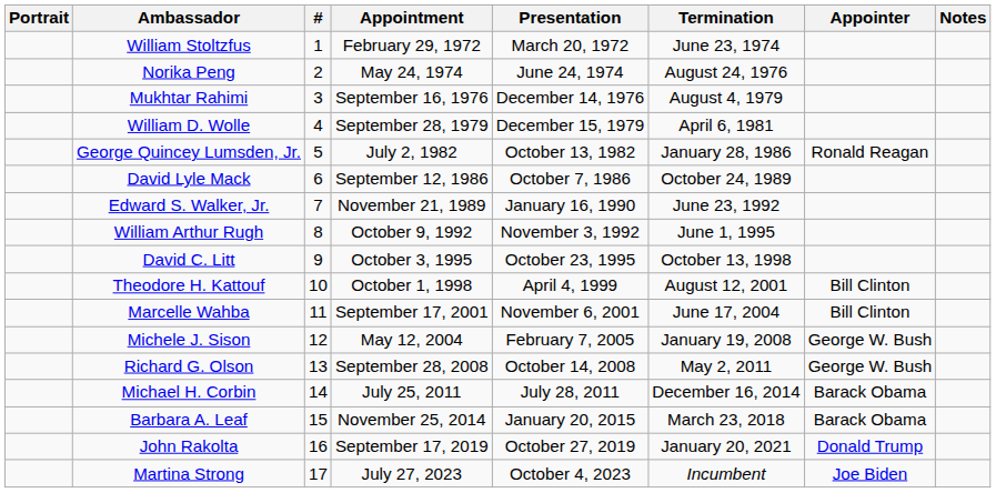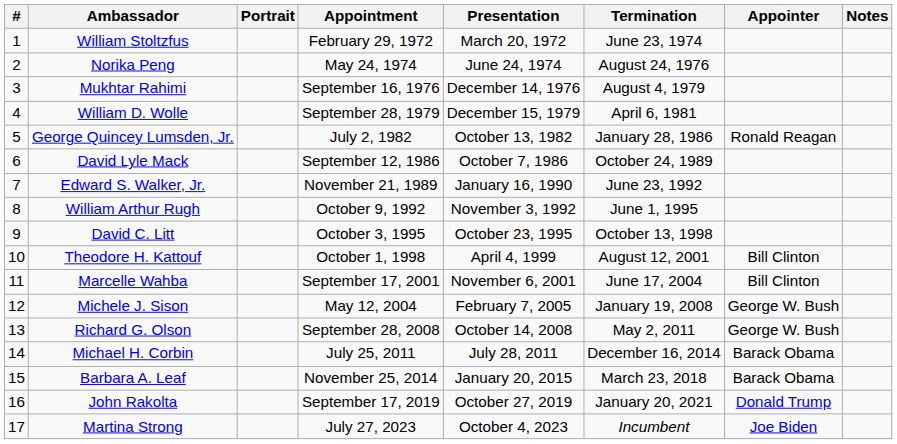 <table class=wikitable style="text-align:center">
 <tr>
+<th>#</th>
+<th>Ambassador</th>
 <th>Portrait</th>
-<th>Ambassador</th>
-<th>#</th>
 <th>Appointment</th>
 <th>Presentation</th>
 <th>Termination</th>
 <th>Appointer</th>
 <th>Notes</th>
 </tr>
 <tr>
+<td>1</td>
+<td><a href='#'>William Stoltzfus</a></td>
 <td></td>
-<td><a href='#'>William Stoltzfus</a></td>
-<td>1</td>
 <td>February 29, 1972</td>
 <td>March 20, 1972</td>
 <td>June 23, 1974</td>
 <td></td>
 <td></td>
 </tr>
 <tr>
+<td>2</td>
+<td><a href='#'>Norika Peng</a></td>
 <td></td>
-<td><a href='#'>Norika Peng</a></td>
-<td>2</td>
 <td>May 24, 1974</td>
 <td>June 24, 1974</td>
 <td>August 24, 1976</td>
 <td></td>
 <td></td>
 </tr>
 <tr>
+<td>3</td>
+<td><a href='#'>Mukhtar Rahimi</a></td>
 <td></td>
-<td><a href='#'>Mukhtar Rahimi</a></td>
-<td>3</td>
 <td>September 16, 1976</td>
 <td>December 14, 1976</td>
 <td>August 4, 1979</td>
 <td></td>
 <td></td>
 </tr>
 <tr>
+<td>4</td>
+<td><a href='#'>William D. Wolle</a></td>
 <td></td>
-<td><a href='#'>William D. Wolle</a></td>
-<td>4</td>
 <td>September 28, 1979</td>
 <td>December 15, 1979</td>
 <td>April 6, 1981</td>
 <td></td>
 <td></td>
 </tr>
 <tr>
+<td>5</td>
+<td><a href='#'>George Quincey Lumsden, Jr.</a></td>
 <td></td>
-<td><a href='#'>George Quincey Lumsden, Jr.</a></td>
-<td>5</td>
 <td>July 2, 1982</td>
 <td>October 13, 1982</td>
 <td>January 28, 1986</td>
 <td>Ronald Reagan</td>
 <td></td>
 </tr>
 <tr>
+<td>6</td>
+<td><a href='#'>David Lyle Mack</a></td>
 <td></td>
-<td><a href='#'>David Lyle Mack</a></td>
-<td>6</td>
 <td>September 12, 1986</td>
 <td>October 7, 1986</td>
 <td>October 24, 1989</td>
 <td></td>
 <td></td>
 </tr>
 <tr>
+<td>7</td>
+<td><a href='#'>Edward S. Walker, Jr.</a></td>
 <td></td>
-<td><a href='#'>Edward S. Walker, Jr.</a></td>
-<td>7</td>
 <td>November 21, 1989</td>
 <td>January 16, 1990</td>
 <td>June 23, 1992</td>
 <td></td>
 <td></td>
 </tr>
 <tr>
+<td>8</td>
+<td><a href='#'>William Arthur Rugh</a></td>
 <td></td>
-<td><a href='#'>William Arthur Rugh</a></td>
-<td>8</td>
 <td>October 9, 1992</td>
 <td>November 3, 1992</td>
 <td>June 1, 1995</td>
 <td></td>
 <td></td>
 </tr>
 <tr>
+<td>9</td>
+<td><a href='#'>David C. Litt</a></td>
 <td></td>
-<td><a href='#'>David C. Litt</a></td>
-<td>9</td>
 <td>October 3, 1995</td>
 <td>October 23, 1995</td>
 <td>October 13, 1998</td>
 <td></td>
 <td></td>
 </tr>
 <tr>
+<td>10</td>
+<td><a href='#'>Theodore H. Kattouf</a></td>
 <td></td>
-<td><a href='#'>Theodore H. Kattouf</a></td>
-<td>10</td>
 <td>October 1, 1998</td>
 <td>April 4, 1999</td>
 <td>August 12, 2001</td>
 <td>Bill Clinton</td>
 <td></td>
 </tr>
 <tr>
+<td>11</td>
+<td><a href='#'>Marcelle Wahba</a></td>
 <td></td>
-<td><a href='#'>Marcelle Wahba</a></td>
-<td>11</td>
 <td>September 17, 2001</td>
 <td>November 6, 2001</td>
 <td>June 17, 2004</td>
 <td>Bill Clinton</td>
 <td></td>
 </tr>
 <tr>
+<td>12</td>
+<td><a href='#'>Michele J. Sison</a></td>
 <td></td>
-<td><a href='#'>Michele J. Sison</a></td>
-<td>12</td>
 <td>May 12, 2004</td>
 <td>February 7, 2005</td>
 <td>January 19, 2008</td>
 <td>George W. Bush</td>
 <td></td>
 </tr>
 <tr>
+<td>13</td>
+<td><a href='#'>Richard G. Olson</a></td>
 <td></td>
-<td><a href='#'>Richard G. Olson</a></td>
-<td>13</td>
 <td>September 28, 2008</td>
 <td>October 14, 2008</td>
 <td>May 2, 2011</td>
 <td>George W. Bush</td>
 <td></td>
 </tr>
 <tr>
+<td>14</td>
+<td><a href='#'>Michael H. Corbin</a></td>
 <td></td>
-<td><a href='#'>Michael H. Corbin</a></td>
-<td>14</td>
 <td>July 25, 2011</td>
 <td>July 28, 2011</td>
 <td>December 16, 2014</td>
 <td>Barack Obama</td>
 <td></td>
 </tr>
 <tr>
+<td>15</td>
+<td><a href='#'>Barbara A. Leaf</a></td>
 <td></td>
-<td><a href='#'>Barbara A. Leaf</a></td>
-<td>15</td>
 <td>November 25, 2014</td>
 <td>January 20, 2015</td>
 <td>March 23, 2018</td>
 <td>Barack Obama</td>
 <td></td>
 </tr>
 <tr>
+<td>16</td>
+<td><a href='#'>John Rakolta</a></td>
 <td></td>
-<td><a href='#'>John Rakolta</a></td>
-<td>16</td>
 <td>September 17, 2019</td>
 <td>October 27, 2019</td>
 <td>January 20, 2021</td>
 <td><a href='#'>Donald Trump</a></td>
 <td></td>
 </tr>
 <tr>
+<td>17</td>
+<td><a href='#'>Martina Strong</a></td>
 <td></td>
-<td><a href='#'>Martina Strong</a></td>
-<td>17</td>
 <td>July 27, 2023</td>
 <td>October 4, 2023</td>
 <td><em>Incumbent</em></td>
 <td><a href='#'>Joe Biden</a></td>
 <td></td>
 </tr>
 </table>
